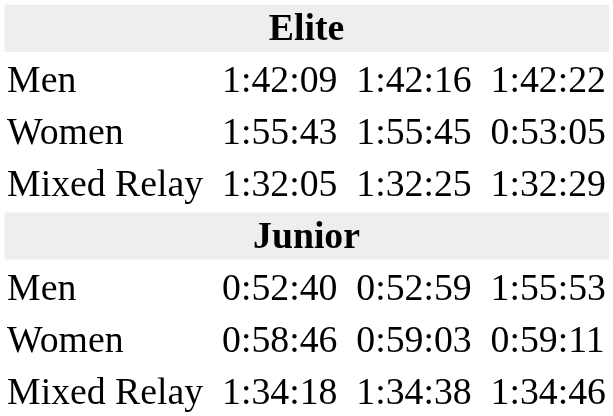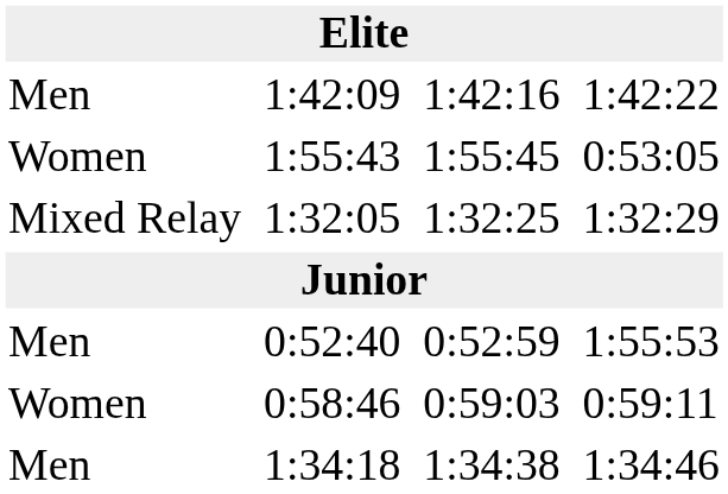 <table>
 <tr>
 <td colspan=7 bgcolor=#eeeeee style=text-align:center;><strong>Elite</strong></td>
 </tr>
 <tr>
 <td>Men</td>
 <td></td>
 <td>1:42:09</td>
 <td></td>
 <td>1:42:16</td>
 <td></td>
 <td>1:42:22</td>
 </tr>
 <tr>
 <td>Women</td>
 <td></td>
 <td>1:55:43</td>
 <td></td>
 <td>1:55:45</td>
 <td></td>
 <td>0:53:05</td>
 </tr>
 <tr>
 <td>Mixed Relay</td>
 <td></td>
 <td>1:32:05</td>
 <td></td>
 <td>1:32:25</td>
 <td></td>
 <td>1:32:29</td>
 </tr>
 <tr>
 <td colspan=7 bgcolor=#eeeeee style=text-align:center;><strong>Junior</strong></td>
 </tr>
 <tr>
 <td>Men</td>
 <td></td>
 <td>0:52:40</td>
 <td></td>
 <td>0:52:59</td>
 <td></td>
 <td>1:55:53</td>
 </tr>
 <tr>
 <td>Women</td>
 <td></td>
 <td>0:58:46</td>
 <td></td>
 <td>0:59:03</td>
 <td></td>
 <td>0:59:11</td>
 </tr>
 <tr>
-<td>Mixed Relay</td>
+<td>Men</td>
 <td></td>
 <td>1:34:18</td>
 <td></td>
 <td>1:34:38</td>
 <td></td>
 <td>1:34:46</td>
 </tr>
 </table>
